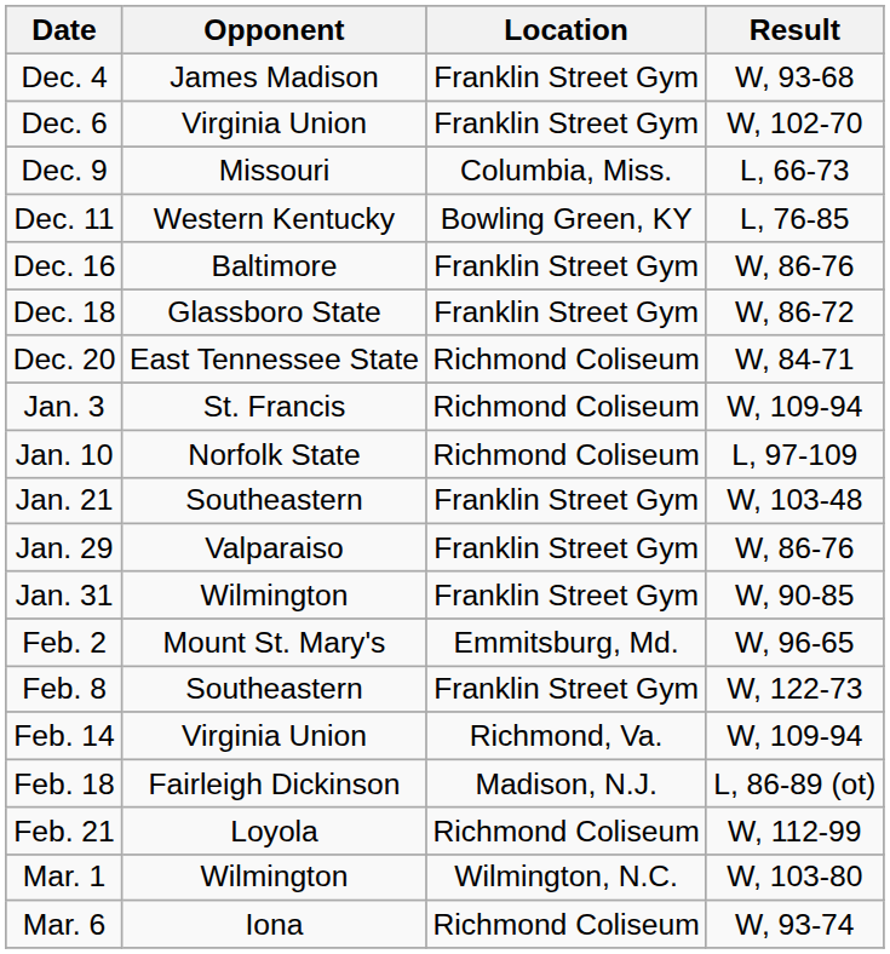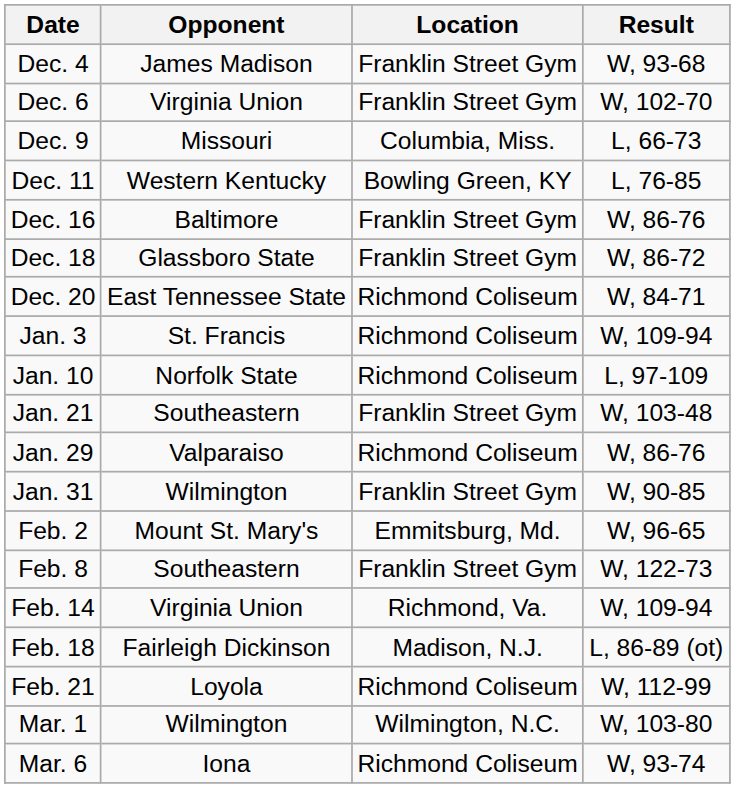 <table class="wikitable" style="text-align: center; font-size: 90%;">
 <tr>
 <th>Date</th>
 <th>Opponent</th>
 <th>Location</th>
 <th>Result</th>
 </tr>
 <tr>
 <td>Dec. 4</td>
 <td>James Madison</td>
 <td>Franklin Street Gym</td>
 <td>W, 93-68</td>
 </tr>
 <tr>
 <td>Dec. 6</td>
 <td>Virginia Union</td>
 <td>Franklin Street Gym</td>
 <td>W, 102-70</td>
 </tr>
 <tr>
 <td>Dec. 9</td>
 <td>Missouri</td>
 <td>Columbia, Miss.</td>
 <td>L, 66-73</td>
 </tr>
 <tr>
 <td>Dec. 11</td>
 <td>Western Kentucky</td>
 <td>Bowling Green, KY</td>
 <td>L, 76-85</td>
 </tr>
 <tr>
 <td>Dec. 16</td>
 <td>Baltimore</td>
 <td>Franklin Street Gym</td>
 <td>W, 86-76</td>
 </tr>
 <tr>
 <td>Dec. 18</td>
 <td>Glassboro State</td>
 <td>Franklin Street Gym</td>
 <td>W, 86-72</td>
 </tr>
 <tr>
 <td>Dec. 20</td>
 <td>East Tennessee State</td>
 <td>Richmond Coliseum</td>
 <td>W, 84-71</td>
 </tr>
 <tr>
 <td>Jan. 3</td>
 <td>St. Francis</td>
 <td>Richmond Coliseum</td>
 <td>W, 109-94</td>
 </tr>
 <tr>
 <td>Jan. 10</td>
 <td>Norfolk State</td>
 <td>Richmond Coliseum</td>
 <td>L, 97-109</td>
 </tr>
 <tr>
 <td>Jan. 21</td>
 <td>Southeastern</td>
 <td>Franklin Street Gym</td>
 <td>W, 103-48</td>
 </tr>
 <tr>
 <td>Jan. 29</td>
 <td>Valparaiso</td>
-<td>Franklin Street Gym</td>
+<td>Richmond Coliseum</td>
 <td>W, 86-76</td>
 </tr>
 <tr>
 <td>Jan. 31</td>
 <td>Wilmington</td>
 <td>Franklin Street Gym</td>
 <td>W, 90-85</td>
 </tr>
 <tr>
 <td>Feb. 2</td>
 <td>Mount St. Mary's</td>
 <td>Emmitsburg, Md.</td>
 <td>W, 96-65</td>
 </tr>
 <tr>
 <td>Feb. 8</td>
 <td>Southeastern</td>
 <td>Franklin Street Gym</td>
 <td>W, 122-73</td>
 </tr>
 <tr>
 <td>Feb. 14</td>
 <td>Virginia Union</td>
 <td>Richmond, Va.</td>
 <td>W, 109-94</td>
 </tr>
 <tr>
 <td>Feb. 18</td>
 <td>Fairleigh Dickinson</td>
 <td>Madison, N.J.</td>
 <td>L, 86-89 (ot)</td>
 </tr>
 <tr>
 <td>Feb. 21</td>
 <td>Loyola</td>
 <td>Richmond Coliseum</td>
 <td>W, 112-99</td>
 </tr>
 <tr>
 <td>Mar. 1</td>
 <td>Wilmington</td>
 <td>Wilmington, N.C.</td>
 <td>W, 103-80</td>
 </tr>
 <tr>
 <td>Mar. 6</td>
 <td>Iona</td>
 <td>Richmond Coliseum</td>
 <td>W, 93-74</td>
 </tr>
 </table>
